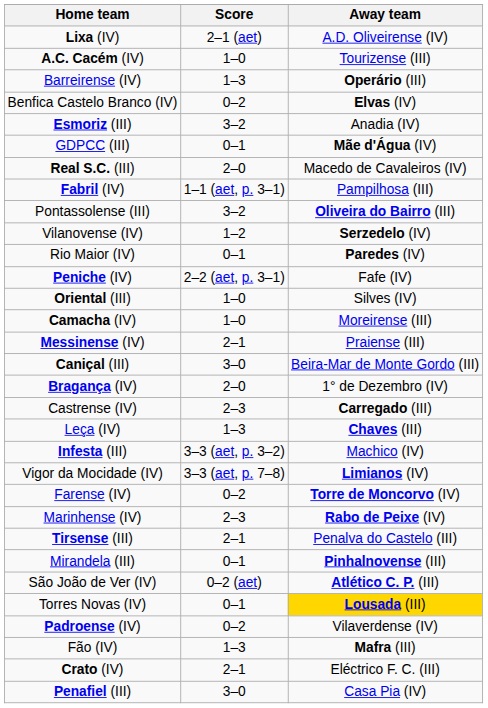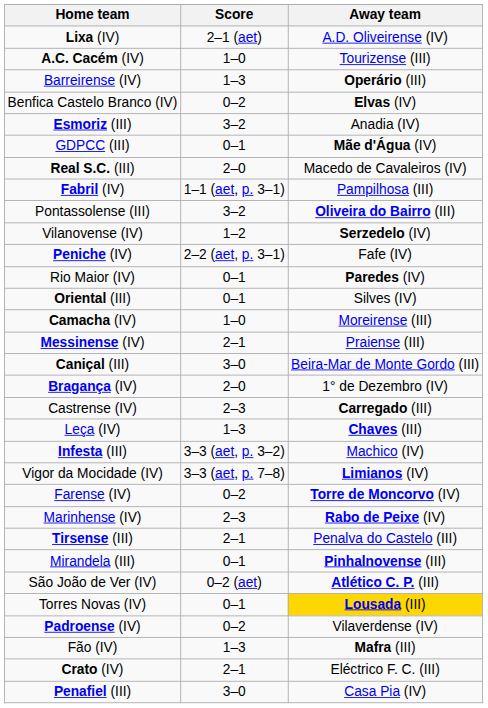 <table class="wikitable" style="text-align: center">
 <tr>
 </tr>
 <tr>
 <th>Home team</th>
 <th>Score</th>
 <th>Away team</th>
 </tr>
 <tr>
 <td><strong>Lixa</strong> (IV)</td>
 <td>2–1 (<a href='#'>aet</a>)</td>
 <td><a href='#'>A.D. Oliveirense</a> (IV)</td>
 </tr>
 <tr>
 <td><strong>A.C. Cacém</strong> (IV)</td>
 <td>1–0</td>
 <td><a href='#'>Tourizense</a> (III)</td>
 </tr>
 <tr>
 <td><a href='#'>Barreirense</a> (IV)</td>
 <td>1–3</td>
 <td><strong>Operário</strong> (III)</td>
 </tr>
 <tr>
 <td>Benfica Castelo Branco (IV)</td>
 <td>0–2</td>
 <td><strong>Elvas</strong> (IV)</td>
 </tr>
 <tr>
 <td><strong><a href='#'>Esmoriz</a></strong> (III)</td>
 <td>3–2</td>
 <td>Anadia (IV)</td>
 </tr>
 <tr>
 <td><a href='#'>GDPCC</a> (III)</td>
 <td>0–1</td>
 <td><strong>Mãe d'Água</strong> (IV)</td>
 </tr>
 <tr>
 <td><strong>Real S.C.</strong> (III)</td>
 <td>2–0</td>
 <td>Macedo de Cavaleiros (IV)</td>
 </tr>
 <tr>
 <td><strong><a href='#'>Fabril</a></strong> (IV)</td>
 <td>1–1 (<a href='#'>aet</a>, <a href='#'>p.</a> 3–1)</td>
 <td><a href='#'>Pampilhosa</a> (III)</td>
 </tr>
 <tr>
 <td>Pontassolense (III)</td>
 <td>3–2</td>
 <td><strong><a href='#'>Oliveira do Bairro</a></strong> (III)</td>
 </tr>
 <tr>
 <td>Vilanovense (IV)</td>
 <td>1–2</td>
 <td><strong>Serzedelo</strong> (IV)</td>
 </tr>
 <tr>
+<td><strong><a href='#'>Peniche</a></strong> (IV)</td>
+<td>2–2 (<a href='#'>aet</a>, <a href='#'>p.</a> 3–1)</td>
+<td>Fafe (IV)</td>
+</tr>
+<tr>
 <td>Rio Maior (IV)</td>
 <td>0–1</td>
 <td><strong>Paredes</strong> (IV)</td>
 </tr>
 <tr>
-<td><strong><a href='#'>Peniche</a></strong> (IV)</td>
-<td>2–2 (<a href='#'>aet</a>, <a href='#'>p.</a> 3–1)</td>
-<td>Fafe (IV)</td>
-</tr>
-<tr>
 <td><strong>Oriental</strong> (III)</td>
-<td>1–0</td>
+<td>0–1</td>
 <td>Silves (IV)</td>
 </tr>
 <tr>
 <td><strong>Camacha</strong> (IV)</td>
 <td>1–0</td>
 <td><a href='#'>Moreirense</a> (III)</td>
 </tr>
 <tr>
 <td><strong><a href='#'>Messinense</a></strong> (IV)</td>
 <td>2–1</td>
 <td><a href='#'>Praiense</a> (III)</td>
 </tr>
 <tr>
 <td><strong>Caniçal</strong> (III)</td>
 <td>3–0</td>
 <td><a href='#'>Beira-Mar de Monte Gordo</a> (III)</td>
 </tr>
 <tr>
 <td><strong><a href='#'>Bragança</a></strong> (IV)</td>
 <td>2–0</td>
 <td>1° de Dezembro (IV)</td>
 </tr>
 <tr>
 <td>Castrense (IV)</td>
 <td>2–3</td>
 <td><strong>Carregado</strong> (III)</td>
 </tr>
 <tr>
 <td><a href='#'>Leça</a> (IV)</td>
 <td>1–3</td>
 <td><strong><a href='#'>Chaves</a></strong> (III)</td>
 </tr>
 <tr>
 <td><strong><a href='#'>Infesta</a></strong> (III)</td>
 <td>3–3 (<a href='#'>aet</a>, <a href='#'>p.</a> 3–2)</td>
 <td><a href='#'>Machico</a> (IV)</td>
 </tr>
 <tr>
 <td>Vigor da Mocidade (IV)</td>
 <td>3–3 (<a href='#'>aet</a>, <a href='#'>p.</a> 7–8)</td>
 <td><strong><a href='#'>Limianos</a></strong> (IV)</td>
 </tr>
 <tr>
 <td><a href='#'>Farense</a> (IV)</td>
 <td>0–2</td>
 <td><strong><a href='#'>Torre de Moncorvo</a></strong> (IV)</td>
 </tr>
 <tr>
 <td><a href='#'>Marinhense</a> (IV)</td>
 <td>2–3</td>
 <td><strong><a href='#'>Rabo de Peixe</a></strong> (IV)</td>
 </tr>
 <tr>
 <td><strong><a href='#'>Tirsense</a></strong> (III)</td>
 <td>2–1</td>
 <td><a href='#'>Penalva do Castelo</a> (III)</td>
 </tr>
 <tr>
 <td><a href='#'>Mirandela</a> (III)</td>
 <td>0–1</td>
 <td><strong><a href='#'>Pinhalnovense</a></strong> (III)</td>
 </tr>
 <tr>
 <td>São João de Ver (IV)</td>
 <td>0–2 (<a href='#'>aet</a>)</td>
 <td><strong><a href='#'>Atlético C. P.</a></strong> (III)</td>
 </tr>
 <tr>
 <td>Torres Novas (IV)</td>
 <td>0–1</td>
 <td style="background: gold;"><strong><a href='#'>Lousada</a></strong> (III)</td>
 </tr>
 <tr>
 <td><strong><a href='#'>Padroense</a></strong> (IV)</td>
 <td>0–2</td>
 <td>Vilaverdense (IV)</td>
 </tr>
 <tr>
 <td>Fão (IV)</td>
 <td>1–3</td>
 <td><strong>Mafra</strong> (III)</td>
 </tr>
 <tr>
 <td><strong>Crato</strong> (IV)</td>
 <td>2–1</td>
 <td>Eléctrico F. C. (III)</td>
 </tr>
 <tr>
 <td><strong><a href='#'>Penafiel</a></strong> (III)</td>
 <td>3–0</td>
 <td><a href='#'>Casa Pia</a> (IV)</td>
 </tr>
 </table>
